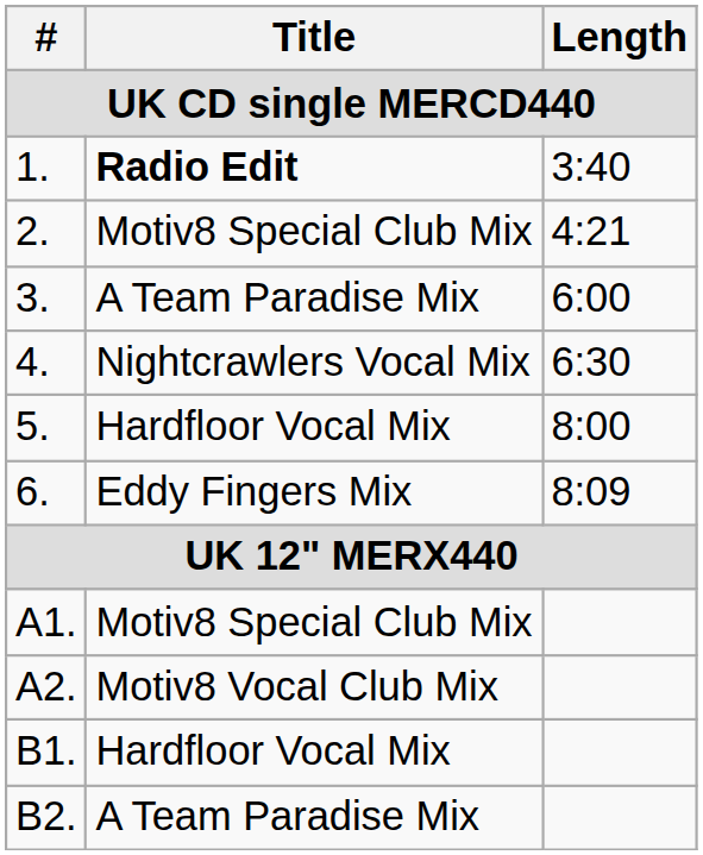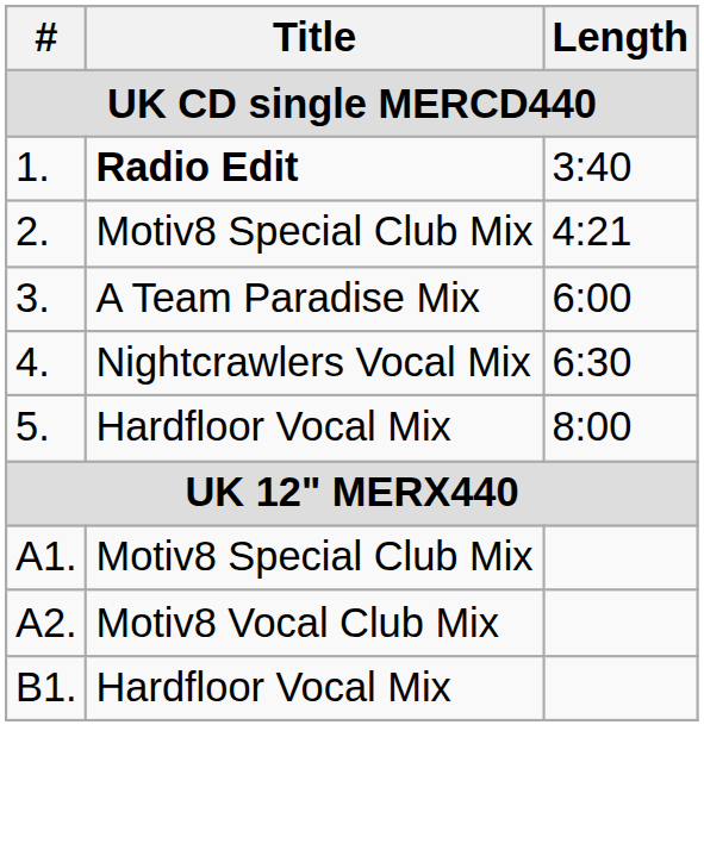 <table class="wikitable">
 <tr>
 <th>#</th>
 <th>Title</th>
 <th>Length</th>
 </tr>
 <tr>
 <td colspan=3 bgcolor="#DDDDDD" align=center><strong>UK CD single MERCD440</strong></td>
 </tr>
 <tr>
 <td>1.</td>
 <td><strong>Radio Edit</strong></td>
 <td>3:40</td>
 </tr>
 <tr>
 <td>2.</td>
 <td>Motiv8 Special Club Mix</td>
 <td>4:21</td>
 </tr>
 <tr>
 <td>3.</td>
 <td>A Team Paradise Mix</td>
 <td>6:00</td>
 </tr>
 <tr>
 <td>4.</td>
 <td>Nightcrawlers Vocal Mix</td>
 <td>6:30</td>
 </tr>
 <tr>
 <td>5.</td>
 <td>Hardfloor Vocal Mix</td>
 <td>8:00</td>
 </tr>
 <tr>
-<td>6.</td>
-<td>Eddy Fingers Mix</td>
-<td>8:09</td>
-</tr>
-<tr>
 <td colspan=3 bgcolor="#DDDDDD" align=center><strong>UK 12" MERX440</strong></td>
 </tr>
 <tr>
 <td>A1.</td>
 <td>Motiv8 Special Club Mix</td>
 <td></td>
 </tr>
 <tr>
 <td>A2.</td>
 <td>Motiv8 Vocal Club Mix</td>
 <td></td>
 </tr>
 <tr>
 <td>B1.</td>
 <td>Hardfloor Vocal Mix</td>
 <td></td>
 </tr>
-<tr>
-<td>B2.</td>
-<td>A Team Paradise Mix</td>
-<td></td>
-</tr>
 </table>
